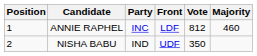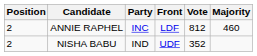 <table class="wikitable">
 <tr>
 <th scope="col">Position</th>
 <th scope="col">Candidate</th>
 <th scope="col">Party</th>
 <th scope="col">Front</th>
 <th scope="col">Vote</th>
 <th scope="col">Majority</th>
 </tr>
 <tr>
-<td>1</td>
+<td>2</td>
 <td align="center">ANNIE RAPHEL</td>
 <td align="center"><a href='#'>INC</a></td>
 <td align="center"><a href='#'>LDF</a></td>
 <td align="center">812</td>
 <td align="center">460</td>
 </tr>
 <tr>
 <td>2</td>
 <td align="center">NISHA BABU</td>
 <td align="center">IND</td>
 <td align="center"><a href='#'>UDF</a></td>
-<td align="center">350</td>
+<td align="center">352</td>
 <td align="center"></td>
 </tr>
 </table>
